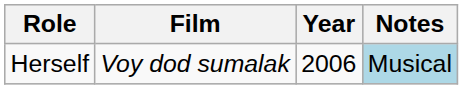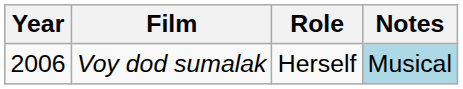 <table class="wikitable sortable">
 <tr>
+<th>Year</th>
+<th>Film</th>
 <th>Role</th>
-<th>Film</th>
-<th>Year</th>
 <th class = "unsortable">Notes</th>
 </tr>
 <tr>
+<td>2006</td>
+<td><em>Voy dod sumalak</em></td>
 <td>Herself</td>
-<td><em>Voy dod sumalak</em></td>
-<td>2006</td>
 <td style="background: lightblue;">Musical</td>
 </tr>
 </table>
